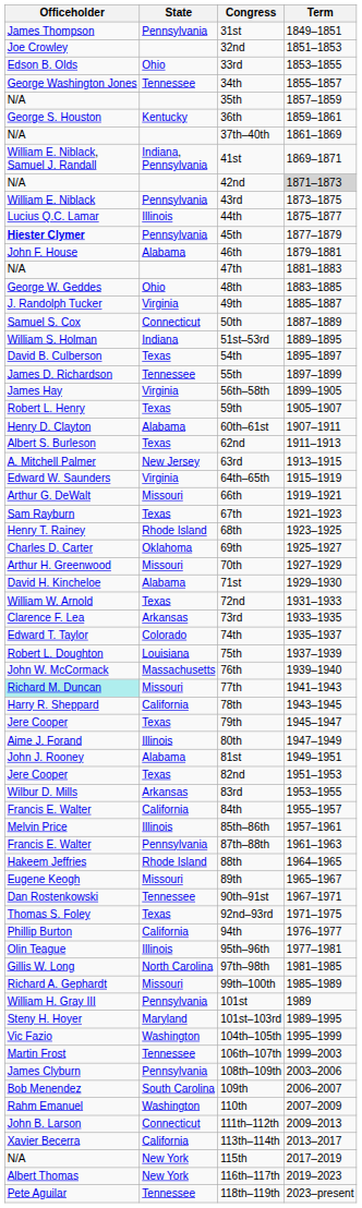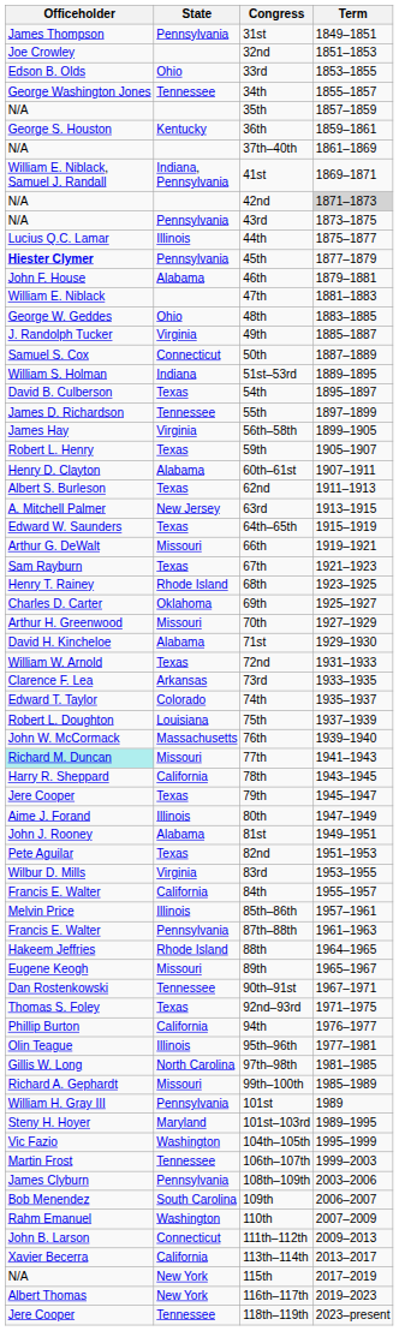 <table class=wikitable>
 <tr>
 <th>Officeholder</th>
 <th>State</th>
 <th>Congress</th>
 <th>Term</th>
 </tr>
 <tr>
 <td><a href='#'>James Thompson</a></td>
 <td><a href='#'>Pennsylvania</a></td>
 <td>31st</td>
 <td>1849–1851</td>
 </tr>
 <tr>
 <td><a href='#'>Joe Crowley</a></td>
 <td></td>
 <td>32nd</td>
 <td>1851–1853</td>
 </tr>
 <tr>
 <td><a href='#'>Edson B. Olds</a></td>
 <td><a href='#'>Ohio</a></td>
 <td>33rd</td>
 <td>1853–1855</td>
 </tr>
 <tr>
 <td><a href='#'>George Washington Jones</a></td>
 <td><a href='#'>Tennessee</a></td>
 <td>34th</td>
 <td>1855–1857</td>
 </tr>
 <tr>
 <td>N/A</td>
 <td></td>
 <td>35th</td>
 <td>1857–1859</td>
 </tr>
 <tr>
 <td><a href='#'>George S. Houston</a></td>
 <td><a href='#'>Kentucky</a></td>
 <td>36th</td>
 <td>1859–1861</td>
 </tr>
 <tr>
 <td>N/A</td>
 <td></td>
 <td>37th–40th</td>
 <td>1861–1869</td>
 </tr>
 <tr>
 <td><a href='#'>William E. Niblack</a>,<br><a href='#'>Samuel J. Randall</a></td>
 <td><a href='#'>Indiana</a>,<br><a href='#'>Pennsylvania</a></td>
 <td>41st</td>
 <td>1869–1871</td>
 </tr>
 <tr>
 <td>N/A</td>
 <td></td>
 <td>42nd</td>
 <td style="background: lightgrey;">1871–1873</td>
 </tr>
 <tr>
-<td><a href='#'>William E. Niblack</a></td>
+<td>N/A</td>
 <td><a href='#'>Pennsylvania</a></td>
 <td>43rd</td>
 <td>1873–1875</td>
 </tr>
 <tr>
 <td><a href='#'>Lucius Q.C. Lamar</a></td>
 <td><a href='#'>Illinois</a></td>
 <td>44th</td>
 <td>1875–1877</td>
 </tr>
 <tr>
 <td><strong><a href='#'>Hiester Clymer</a></strong></td>
 <td><a href='#'>Pennsylvania</a></td>
 <td>45th</td>
 <td>1877–1879</td>
 </tr>
 <tr>
 <td><a href='#'>John F. House</a></td>
 <td><a href='#'>Alabama</a></td>
 <td>46th</td>
 <td>1879–1881</td>
 </tr>
 <tr>
-<td>N/A</td>
+<td><a href='#'>William E. Niblack</a></td>
 <td></td>
 <td>47th</td>
 <td>1881–1883</td>
 </tr>
 <tr>
 <td><a href='#'>George W. Geddes</a></td>
 <td><a href='#'>Ohio</a></td>
 <td>48th</td>
 <td>1883–1885</td>
 </tr>
 <tr>
 <td><a href='#'>J. Randolph Tucker</a></td>
 <td><a href='#'>Virginia</a></td>
 <td>49th</td>
 <td>1885–1887</td>
 </tr>
 <tr>
 <td><a href='#'>Samuel S. Cox</a></td>
 <td><a href='#'>Connecticut</a></td>
 <td>50th</td>
 <td>1887–1889</td>
 </tr>
 <tr>
 <td><a href='#'>William S. Holman</a></td>
 <td><a href='#'>Indiana</a></td>
 <td>51st–53rd</td>
 <td>1889–1895</td>
 </tr>
 <tr>
 <td><a href='#'>David B. Culberson</a></td>
 <td><a href='#'>Texas</a></td>
 <td>54th</td>
 <td>1895–1897</td>
 </tr>
 <tr>
 <td><a href='#'>James D. Richardson</a></td>
 <td><a href='#'>Tennessee</a></td>
 <td>55th</td>
 <td>1897–1899</td>
 </tr>
 <tr>
 <td><a href='#'>James Hay</a></td>
 <td><a href='#'>Virginia</a></td>
 <td>56th–58th</td>
 <td>1899–1905</td>
 </tr>
 <tr>
 <td><a href='#'>Robert L. Henry</a></td>
 <td><a href='#'>Texas</a></td>
 <td>59th</td>
 <td>1905–1907</td>
 </tr>
 <tr>
 <td><a href='#'>Henry D. Clayton</a></td>
 <td><a href='#'>Alabama</a></td>
 <td>60th–61st</td>
 <td>1907–1911</td>
 </tr>
 <tr>
 <td><a href='#'>Albert S. Burleson</a></td>
 <td><a href='#'>Texas</a></td>
 <td>62nd</td>
 <td>1911–1913</td>
 </tr>
 <tr>
 <td><a href='#'>A. Mitchell Palmer</a></td>
 <td><a href='#'>New Jersey</a></td>
 <td>63rd</td>
 <td>1913–1915</td>
 </tr>
 <tr>
 <td><a href='#'>Edward W. Saunders</a></td>
-<td><a href='#'>Virginia</a></td>
+<td><a href='#'>Texas</a></td>
 <td>64th–65th</td>
 <td>1915–1919</td>
 </tr>
 <tr>
 <td><a href='#'>Arthur G. DeWalt</a></td>
 <td><a href='#'>Missouri</a></td>
 <td>66th</td>
 <td>1919–1921</td>
 </tr>
 <tr>
 <td><a href='#'>Sam Rayburn</a></td>
 <td><a href='#'>Texas</a></td>
 <td>67th</td>
 <td>1921–1923</td>
 </tr>
 <tr>
 <td><a href='#'>Henry T. Rainey</a></td>
 <td><a href='#'>Rhode Island</a></td>
 <td>68th</td>
 <td>1923–1925</td>
 </tr>
 <tr>
 <td><a href='#'>Charles D. Carter</a></td>
 <td><a href='#'>Oklahoma</a></td>
 <td>69th</td>
 <td>1925–1927</td>
 </tr>
 <tr>
 <td><a href='#'>Arthur H. Greenwood</a></td>
 <td><a href='#'>Missouri</a></td>
 <td>70th</td>
 <td>1927–1929</td>
 </tr>
 <tr>
 <td><a href='#'>David H. Kincheloe</a></td>
 <td><a href='#'>Alabama</a></td>
 <td>71st</td>
 <td>1929–1930</td>
 </tr>
 <tr>
 <td><a href='#'>William W. Arnold</a></td>
 <td><a href='#'>Texas</a></td>
 <td>72nd</td>
 <td>1931–1933</td>
 </tr>
 <tr>
 <td><a href='#'>Clarence F. Lea</a></td>
 <td><a href='#'>Arkansas</a></td>
 <td>73rd</td>
 <td>1933–1935</td>
 </tr>
 <tr>
 <td><a href='#'>Edward T. Taylor</a></td>
 <td><a href='#'>Colorado</a></td>
 <td>74th</td>
 <td>1935–1937</td>
 </tr>
 <tr>
 <td><a href='#'>Robert L. Doughton</a></td>
 <td><a href='#'>Louisiana</a></td>
 <td>75th</td>
 <td>1937–1939</td>
 </tr>
 <tr>
 <td><a href='#'>John W. McCormack</a></td>
 <td><a href='#'>Massachusetts</a></td>
 <td>76th</td>
 <td>1939–1940</td>
 </tr>
 <tr>
 <td style="background: paleturquoise;"><a href='#'>Richard M. Duncan</a></td>
 <td><a href='#'>Missouri</a></td>
 <td>77th</td>
 <td>1941–1943</td>
 </tr>
 <tr>
 <td><a href='#'>Harry R. Sheppard</a></td>
 <td><a href='#'>California</a></td>
 <td>78th</td>
 <td>1943–1945</td>
 </tr>
 <tr>
 <td><a href='#'>Jere Cooper</a></td>
 <td><a href='#'>Texas</a></td>
 <td>79th</td>
 <td>1945–1947</td>
 </tr>
 <tr>
 <td><a href='#'>Aime J. Forand</a></td>
 <td><a href='#'>Illinois</a></td>
 <td>80th</td>
 <td>1947–1949</td>
 </tr>
 <tr>
 <td><a href='#'>John J. Rooney</a></td>
 <td><a href='#'>Alabama</a></td>
 <td>81st</td>
 <td>1949–1951</td>
 </tr>
 <tr>
-<td><a href='#'>Jere Cooper</a></td>
+<td><a href='#'>Pete Aguilar</a></td>
 <td><a href='#'>Texas</a></td>
 <td>82nd</td>
 <td>1951–1953</td>
 </tr>
 <tr>
 <td><a href='#'>Wilbur D. Mills</a></td>
-<td><a href='#'>Arkansas</a></td>
+<td><a href='#'>Virginia</a></td>
 <td>83rd</td>
 <td>1953–1955</td>
 </tr>
 <tr>
 <td><a href='#'>Francis E. Walter</a></td>
 <td><a href='#'>California</a></td>
 <td>84th</td>
 <td>1955–1957</td>
 </tr>
 <tr>
 <td><a href='#'>Melvin Price</a></td>
 <td><a href='#'>Illinois</a></td>
 <td>85th–86th</td>
 <td>1957–1961</td>
 </tr>
 <tr>
 <td><a href='#'>Francis E. Walter</a></td>
 <td><a href='#'>Pennsylvania</a></td>
 <td>87th–88th</td>
 <td>1961–1963</td>
 </tr>
 <tr>
 <td><a href='#'>Hakeem Jeffries</a></td>
 <td><a href='#'>Rhode Island</a></td>
 <td>88th</td>
 <td>1964–1965</td>
 </tr>
 <tr>
 <td><a href='#'>Eugene Keogh</a></td>
 <td><a href='#'>Missouri</a></td>
 <td>89th</td>
 <td>1965–1967</td>
 </tr>
 <tr>
 <td><a href='#'>Dan Rostenkowski</a></td>
 <td><a href='#'>Tennessee</a></td>
 <td>90th–91st</td>
 <td>1967–1971</td>
 </tr>
 <tr>
 <td><a href='#'>Thomas S. Foley</a></td>
 <td><a href='#'>Texas</a></td>
 <td>92nd–93rd</td>
 <td>1971–1975</td>
 </tr>
 <tr>
 <td><a href='#'>Phillip Burton</a></td>
 <td><a href='#'>California</a></td>
 <td>94th</td>
 <td>1976–1977</td>
 </tr>
 <tr>
 <td><a href='#'>Olin Teague</a></td>
 <td><a href='#'>Illinois</a></td>
 <td>95th–96th</td>
 <td>1977–1981</td>
 </tr>
 <tr>
 <td><a href='#'>Gillis W. Long</a></td>
 <td><a href='#'>North Carolina</a></td>
 <td>97th–98th</td>
 <td>1981–1985</td>
 </tr>
 <tr>
 <td><a href='#'>Richard A. Gephardt</a></td>
 <td><a href='#'>Missouri</a></td>
 <td>99th–100th</td>
 <td>1985–1989</td>
 </tr>
 <tr>
 <td><a href='#'>William H. Gray III</a></td>
 <td><a href='#'>Pennsylvania</a></td>
 <td>101st</td>
 <td>1989</td>
 </tr>
 <tr>
 <td><a href='#'>Steny H. Hoyer</a></td>
 <td><a href='#'>Maryland</a></td>
 <td>101st–103rd</td>
 <td>1989–1995</td>
 </tr>
 <tr>
 <td><a href='#'>Vic Fazio</a></td>
 <td><a href='#'>Washington</a></td>
 <td>104th–105th</td>
 <td>1995–1999</td>
 </tr>
 <tr>
 <td><a href='#'>Martin Frost</a></td>
 <td><a href='#'>Tennessee</a></td>
 <td>106th–107th</td>
 <td>1999–2003</td>
 </tr>
 <tr>
 <td><a href='#'>James Clyburn</a></td>
 <td><a href='#'>Pennsylvania</a></td>
 <td>108th–109th</td>
 <td>2003–2006</td>
 </tr>
 <tr>
 <td><a href='#'>Bob Menendez</a></td>
 <td><a href='#'>South Carolina</a></td>
 <td>109th</td>
 <td>2006–2007</td>
 </tr>
 <tr>
 <td><a href='#'>Rahm Emanuel</a></td>
 <td><a href='#'>Washington</a></td>
 <td>110th</td>
 <td>2007–2009</td>
 </tr>
 <tr>
 <td><a href='#'>John B. Larson</a></td>
 <td><a href='#'>Connecticut</a></td>
 <td>111th–112th</td>
 <td>2009–2013</td>
 </tr>
 <tr>
 <td><a href='#'>Xavier Becerra</a></td>
 <td><a href='#'>California</a></td>
 <td>113th–114th</td>
 <td>2013–2017</td>
 </tr>
 <tr>
 <td>N/A</td>
 <td><a href='#'>New York</a></td>
 <td>115th</td>
 <td>2017–2019</td>
 </tr>
 <tr>
 <td><a href='#'>Albert Thomas</a></td>
 <td><a href='#'>New York</a></td>
 <td>116th–117th</td>
 <td>2019–2023</td>
 </tr>
 <tr>
-<td><a href='#'>Pete Aguilar</a></td>
+<td><a href='#'>Jere Cooper</a></td>
 <td><a href='#'>Tennessee</a></td>
 <td>118th–119th</td>
 <td>2023–present</td>
 </tr>
 </table>
